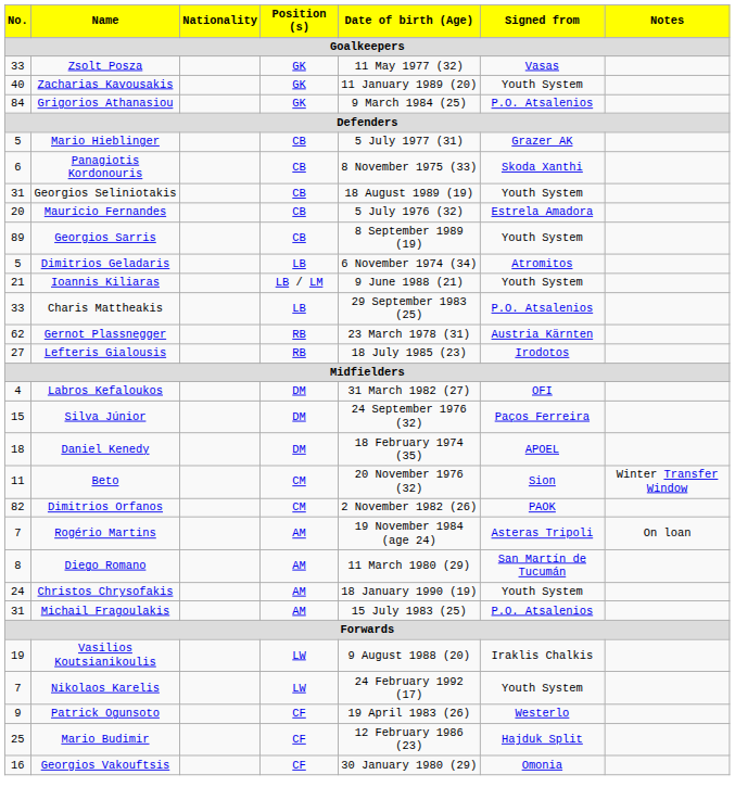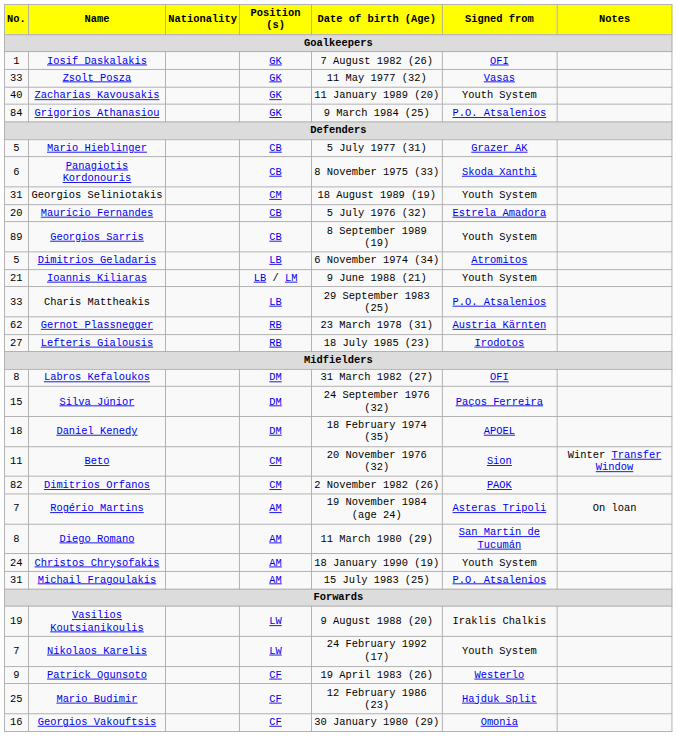 <table class="wikitable" style="text-align:center; font-size:90%; width:85%;">
 <tr>
 <th style="background:yellow; color:black; text-align:center;">No.</th>
 <th style="background:yellow; color:black; text-align:center;">Name</th>
 <th style="background:yellow; color:black; text-align:center;">Nationality</th>
 <th style="background:yellow; color:black; text-align:center;">Position (s)</th>
 <th style="background:yellow; color:black; text-align:center;">Date of birth (Age)</th>
 <th style="background:yellow; color:black; text-align:center;">Signed from</th>
 <th style="background:yellow; color:black; text-align:center;">Notes</th>
 </tr>
 <tr>
 <th colspan="7" style="background:#dcdcdc; text-align:center;">Goalkeepers</th>
+</tr>
+<tr>
+<td>1</td>
+<td><a href='#'>Iosif Daskalakis</a></td>
+<td></td>
+<td><a href='#'>GK</a></td>
+<td>7 August 1982 (26)</td>
+<td> <a href='#'>OFI</a></td>
+<td></td>
 </tr>
 <tr>
 <td>33</td>
 <td><a href='#'>Zsolt Posza</a></td>
 <td></td>
 <td><a href='#'>GK</a></td>
 <td>11 May 1977 (32)</td>
 <td> <a href='#'>Vasas</a></td>
 <td></td>
 </tr>
 <tr>
 <td>40</td>
 <td><a href='#'>Zacharias Kavousakis</a></td>
 <td></td>
 <td><a href='#'>GK</a></td>
 <td>11 January 1989 (20)</td>
 <td>Youth System</td>
 <td></td>
 </tr>
 <tr>
 <td>84</td>
 <td><a href='#'>Grigorios Athanasiou</a></td>
 <td></td>
 <td><a href='#'>GK</a></td>
 <td>9 March 1984 (25)</td>
 <td> <a href='#'>P.O. Atsalenios</a></td>
 <td></td>
 </tr>
 <tr>
 <th colspan="7" style="background:#dcdcdc; text-align:center;">Defenders</th>
 </tr>
 <tr>
 <td>5</td>
 <td><a href='#'>Mario Hieblinger</a></td>
 <td></td>
 <td><a href='#'>CB</a></td>
 <td>5 July 1977 (31)</td>
 <td> <a href='#'>Grazer AK</a></td>
 <td></td>
 </tr>
 <tr>
 <td>6</td>
 <td><a href='#'>Panagiotis Kordonouris</a></td>
 <td></td>
 <td><a href='#'>CB</a></td>
 <td>8 November 1975 (33)</td>
 <td> <a href='#'>Skoda Xanthi</a></td>
 <td></td>
 </tr>
 <tr>
 <td>31</td>
 <td>Georgios Seliniotakis</td>
 <td></td>
-<td><a href='#'>CB</a></td>
+<td><a href='#'>CM</a></td>
 <td>18 August 1989 (19)</td>
 <td>Youth System</td>
 <td></td>
 </tr>
 <tr>
 <td>20</td>
 <td><a href='#'>Maurício Fernandes</a></td>
 <td></td>
 <td><a href='#'>CB</a></td>
 <td>5 July 1976 (32)</td>
 <td> <a href='#'>Estrela Amadora</a></td>
 <td></td>
 </tr>
 <tr>
 <td>89</td>
 <td><a href='#'>Georgios Sarris</a></td>
 <td></td>
 <td><a href='#'>CB</a></td>
 <td>8 September 1989 (19)</td>
 <td>Youth System</td>
 <td></td>
 </tr>
 <tr>
 <td>5</td>
 <td><a href='#'>Dimitrios Geladaris</a></td>
 <td></td>
 <td><a href='#'>LB</a></td>
 <td>6 November 1974 (34)</td>
 <td> <a href='#'>Atromitos</a></td>
 <td></td>
 </tr>
 <tr>
 <td>21</td>
 <td><a href='#'>Ioannis Kiliaras</a></td>
 <td></td>
 <td><a href='#'>LB</a> / <a href='#'>LM</a></td>
 <td>9 June 1988 (21)</td>
 <td>Youth System</td>
 <td></td>
 </tr>
 <tr>
 <td>33</td>
 <td>Charis Mattheakis</td>
 <td></td>
 <td><a href='#'>LB</a></td>
 <td>29 September 1983 (25)</td>
 <td> <a href='#'>P.O. Atsalenios</a></td>
 <td></td>
 </tr>
 <tr>
 <td>62</td>
 <td><a href='#'>Gernot Plassnegger</a></td>
 <td></td>
 <td><a href='#'>RB</a></td>
 <td>23 March 1978 (31)</td>
 <td> <a href='#'>Austria Kärnten</a></td>
 <td></td>
 </tr>
 <tr>
 <td>27</td>
 <td><a href='#'>Lefteris Gialousis</a></td>
 <td></td>
 <td><a href='#'>RB</a></td>
 <td>18 July 1985 (23)</td>
 <td> <a href='#'>Irodotos</a></td>
 <td></td>
 </tr>
 <tr>
 <th colspan="7" style="background:#dcdcdc; text-align:center;">Midfielders</th>
 </tr>
 <tr>
-<td>4</td>
+<td>8</td>
 <td><a href='#'>Labros Kefaloukos</a></td>
 <td></td>
 <td><a href='#'>DM</a></td>
 <td>31 March 1982 (27)</td>
 <td> <a href='#'>OFI</a></td>
 <td></td>
 </tr>
 <tr>
 <td>15</td>
 <td><a href='#'>Silva Júnior</a></td>
 <td></td>
 <td><a href='#'>DM</a></td>
 <td>24 September 1976 (32)</td>
 <td> <a href='#'>Paços Ferreira</a></td>
 <td></td>
 </tr>
 <tr>
 <td>18</td>
 <td><a href='#'>Daniel Kenedy</a></td>
 <td></td>
 <td><a href='#'>DM</a></td>
 <td>18 February 1974 (35)</td>
 <td> <a href='#'>APOEL</a></td>
 <td></td>
 </tr>
 <tr>
 <td>11</td>
 <td><a href='#'>Beto</a></td>
 <td></td>
 <td><a href='#'>CM</a></td>
 <td>20 November 1976 (32)</td>
 <td> <a href='#'>Sion</a></td>
 <td>Winter <a href='#'>Transfer Window</a></td>
 </tr>
 <tr>
 <td>82</td>
 <td><a href='#'>Dimitrios Orfanos</a></td>
 <td></td>
 <td><a href='#'>CM</a></td>
 <td>2 November 1982 (26)</td>
 <td> <a href='#'>PAOK</a></td>
 <td></td>
 </tr>
 <tr>
 <td>7</td>
 <td><a href='#'>Rogério Martins</a></td>
 <td></td>
 <td><a href='#'>AM</a></td>
 <td>19 November 1984 (age 24)</td>
 <td> <a href='#'>Asteras Tripoli</a></td>
 <td>On loan</td>
 </tr>
 <tr>
 <td>8</td>
 <td><a href='#'>Diego Romano</a></td>
 <td></td>
 <td><a href='#'>AM</a></td>
 <td>11 March 1980 (29)</td>
 <td> <a href='#'>San Martín de Tucumán</a></td>
 <td></td>
 </tr>
 <tr>
 <td>24</td>
 <td><a href='#'>Christos Chrysofakis</a></td>
 <td></td>
 <td><a href='#'>AM</a></td>
 <td>18 January 1990 (19)</td>
 <td>Youth System</td>
 <td></td>
 </tr>
 <tr>
 <td>31</td>
 <td><a href='#'>Michail Fragoulakis</a></td>
 <td></td>
 <td><a href='#'>AM</a></td>
 <td>15 July 1983 (25)</td>
 <td> <a href='#'>P.O. Atsalenios</a></td>
 <td></td>
 </tr>
 <tr>
 <th colspan="7" style="background:#dcdcdc; text-align:center;">Forwards</th>
 </tr>
 <tr>
 <td>19</td>
 <td><a href='#'>Vasilios Koutsianikoulis</a></td>
 <td></td>
 <td><a href='#'>LW</a></td>
 <td>9 August 1988 (20)</td>
 <td> Iraklis Chalkis</td>
 <td></td>
 </tr>
 <tr>
 <td>7</td>
 <td><a href='#'>Nikolaos Karelis</a></td>
 <td></td>
 <td><a href='#'>LW</a></td>
 <td>24 February 1992 (17)</td>
 <td>Youth System</td>
 <td></td>
 </tr>
 <tr>
 <td>9</td>
 <td><a href='#'>Patrick Ogunsoto</a></td>
 <td></td>
 <td><a href='#'>CF</a></td>
 <td>19 April 1983 (26)</td>
 <td> <a href='#'>Westerlo</a></td>
 <td></td>
 </tr>
 <tr>
 <td>25</td>
 <td><a href='#'>Mario Budimir</a></td>
 <td></td>
 <td><a href='#'>CF</a></td>
 <td>12 February 1986 (23)</td>
 <td> <a href='#'>Hajduk Split</a></td>
 <td></td>
 </tr>
 <tr>
 <td>16</td>
 <td><a href='#'>Georgios Vakouftsis</a></td>
 <td></td>
 <td><a href='#'>CF</a></td>
 <td>30 January 1980 (29)</td>
 <td> <a href='#'>Omonia</a></td>
 <td></td>
 </tr>
 </table>
